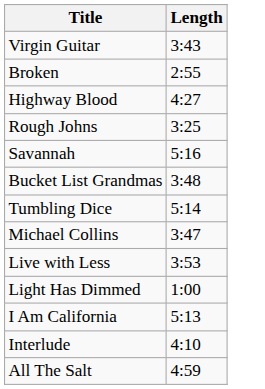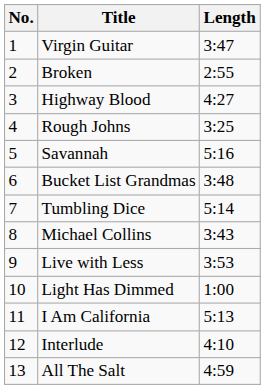 <table class="wikitable">
 <tr>
+<th>No.</th>
 <th>Title</th>
 <th>Length</th>
 </tr>
 <tr>
+<td>1</td>
 <td>Virgin Guitar</td>
-<td>3:43</td>
+<td>3:47</td>
 </tr>
 <tr>
+<td>2</td>
 <td>Broken</td>
 <td>2:55</td>
 </tr>
 <tr>
+<td>3</td>
 <td>Highway Blood</td>
 <td>4:27</td>
 </tr>
 <tr>
+<td>4</td>
 <td>Rough Johns</td>
 <td>3:25</td>
 </tr>
 <tr>
+<td>5</td>
 <td>Savannah</td>
 <td>5:16</td>
 </tr>
 <tr>
+<td>6</td>
 <td>Bucket List Grandmas</td>
 <td>3:48</td>
 </tr>
 <tr>
+<td>7</td>
 <td>Tumbling Dice</td>
 <td>5:14</td>
 </tr>
 <tr>
+<td>8</td>
 <td>Michael Collins</td>
-<td>3:47</td>
+<td>3:43</td>
 </tr>
 <tr>
+<td>9</td>
 <td>Live with Less</td>
 <td>3:53</td>
 </tr>
 <tr>
+<td>10</td>
 <td>Light Has Dimmed</td>
 <td>1:00</td>
 </tr>
 <tr>
+<td>11</td>
 <td>I Am California</td>
 <td>5:13</td>
 </tr>
 <tr>
+<td>12</td>
 <td>Interlude</td>
 <td>4:10</td>
 </tr>
 <tr>
+<td>13</td>
 <td>All The Salt</td>
 <td>4:59</td>
 </tr>
 </table>
